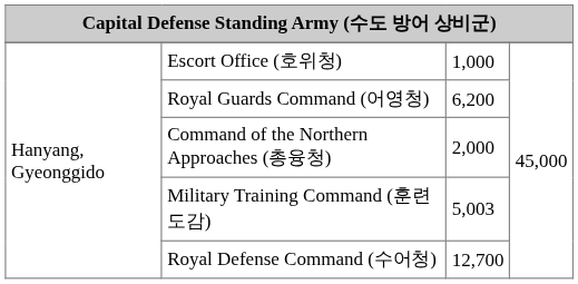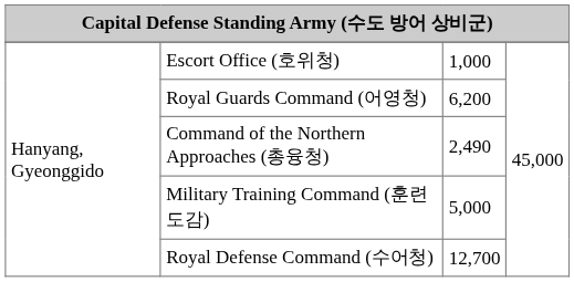 <table class="toccolours" border="1" cellpadding="4" style="float: right; margin: 0 0 1em 1em; width: 30em; border-collapse: collapse; font-size: 95%; clear: right;">
 <tr>
 <th colspan="5" align="center" bgcolor="#CCCCCC">Capital Defense Standing Army (수도 방어 상비군)</th>
 </tr>
 <tr>
 </tr>
 <tr>
 <td rowspan="5">Hanyang, Gyeonggido</td>
 <td>Escort Office (호위청)</td>
 <td>1,000</td>
 <td rowspan="5">45,000</td>
 </tr>
 <tr>
 <td>Royal Guards Command (어영청)</td>
 <td>6,200</td>
 </tr>
 <tr>
 <td>Command of the Northern Approaches (총융청)</td>
-<td>2,000</td>
+<td>2,490</td>
 </tr>
 <tr>
 <td>Military Training Command (훈련도감)</td>
-<td>5,003</td>
+<td>5,000</td>
 </tr>
 <tr>
 <td>Royal Defense Command (수어청)</td>
 <td>12,700</td>
 </tr>
 </table>
